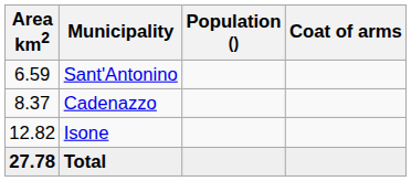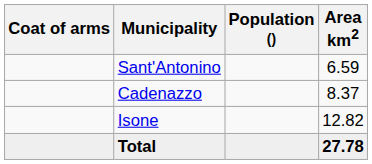 <table class="wikitable">
 <tr>
-<th>Area <br>km<sup>2</sup></th>
+<th>Coat of arms</th>
 <th>Municipality</th>
 <th>Population<br><small>()</small></th>
-<th>Coat of arms</th>
+<th>Area <br>km<sup>2</sup></th>
 </tr>
 <tr>
-<td align="center">6.59</td>
+<td></td>
 <td><a href='#'>Sant'Antonino</a></td>
 <td align="center"></td>
-<td></td>
+<td align="center">6.59</td>
 </tr>
 <tr>
-<td align="center">8.37</td>
+<td></td>
 <td><a href='#'>Cadenazzo</a></td>
 <td align="center"></td>
-<td></td>
+<td align="center">8.37</td>
 </tr>
 <tr>
-<td align="center">12.82</td>
+<td></td>
 <td><a href='#'>Isone</a></td>
 <td align="center"></td>
-<td></td>
+<td align="center">12.82</td>
 </tr>
 <tr>
-<td bgcolor="#EFEFEF" align="center"><strong>27.78</strong></td>
+<td bgcolor="#EFEFEF"></td>
 <td bgcolor="#EFEFEF"><strong>Total</strong></td>
 <td bgcolor="#EFEFEF" align="center"></td>
-<td bgcolor="#EFEFEF"></td>
+<td bgcolor="#EFEFEF" align="center"><strong>27.78</strong></td>
 </tr>
 </table>
